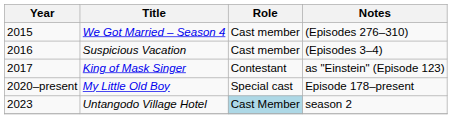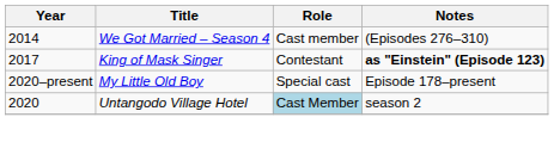 <table class="wikitable">
 <tr>
 <th>Year</th>
 <th>Title</th>
 <th>Role</th>
 <th>Notes</th>
 </tr>
 <tr>
-<td>2015</td>
+<td>2014</td>
 <td><em><a href='#'>We Got Married – Season 4</a></em></td>
 <td>Cast member</td>
 <td> (Episodes 276–310) </td>
 </tr>
 <tr>
-<td>2016</td>
-<td><em>Suspicious Vacation</em></td>
-<td>Cast member</td>
-<td> (Episodes 3–4)</td>
-</tr>
-<tr>
 <td>2017</td>
 <td><em><a href='#'>King of Mask Singer</a></em></td>
 <td>Contestant</td>
-<td>as "Einstein" (Episode 123)</td>
+<td><strong>as "Einstein" (Episode 123)</strong></td>
 </tr>
 <tr>
 <td>2020–present</td>
 <td><em><a href='#'>My Little Old Boy</a></em></td>
 <td>Special cast</td>
 <td>Episode 178–present</td>
 </tr>
 <tr>
-<td>2023</td>
+<td>2020</td>
 <td><em>Untangodo Village Hotel</em></td>
 <td style="background: lightblue;">Cast Member</td>
 <td>season 2</td>
 </tr>
 <tr>
 </tr>
 </table>
